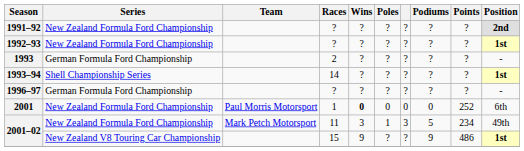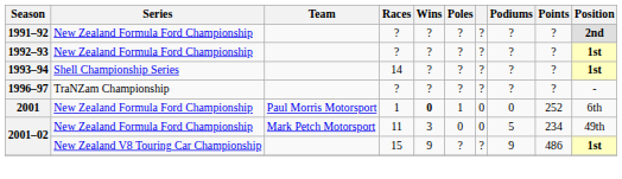 <table class="wikitable" style="font-size: 87%; text-align:center">
 <tr>
 <th>Season</th>
 <th>Series</th>
 <th>Team</th>
 <th>Races</th>
 <th>Wins</th>
 <th>Poles</th>
 <th></th>
 <th>Podiums</th>
 <th>Points</th>
 <th>Position</th>
 </tr>
 <tr>
 <th>1991–92</th>
 <td align="left"><a href='#'>New Zealand Formula Ford Championship</a></td>
 <td align="left"></td>
 <td>?</td>
 <td>?</td>
 <td>?</td>
 <td>?</td>
 <td>?</td>
 <td>?</td>
 <td style="background:#dfdfdf;"><strong>2nd</strong></td>
 </tr>
 <tr>
 <th>1992–93</th>
 <td align="left"><a href='#'>New Zealand Formula Ford Championship</a></td>
 <td align="left"></td>
 <td>?</td>
 <td>?</td>
 <td>?</td>
 <td>?</td>
 <td>?</td>
 <td>?</td>
 <td style="background:#ffffbf;"><strong>1st</strong></td>
 </tr>
 <tr>
-<th>1993</th>
-<td align="left">German Formula Ford Championship</td>
-<td align="left"></td>
-<td>2</td>
-<td>?</td>
-<td>?</td>
-<td>?</td>
-<td>?</td>
-<td>?</td>
-<td>-</td>
-</tr>
-<tr>
 <th>1993–94</th>
 <td align="left"><a href='#'>Shell Championship Series</a></td>
 <td align="left"></td>
 <td>14</td>
 <td>?</td>
 <td>?</td>
 <td>?</td>
 <td>?</td>
 <td>?</td>
 <td style="background:#ffffbf;"><strong>1st</strong></td>
 </tr>
 <tr>
 <th>1996–97</th>
-<td align="left">German Formula Ford Championship</td>
+<td align="left">TraNZam Championship</td>
 <td align="left"></td>
 <td>?</td>
 <td>?</td>
 <td>?</td>
 <td>?</td>
 <td>?</td>
 <td>?</td>
 <td>-</td>
 </tr>
 <tr>
 <th>2001</th>
 <td align="left"><a href='#'>New Zealand Formula Ford Championship</a></td>
 <td align="left"><a href='#'>Paul Morris Motorsport</a></td>
 <td>1</td>
 <td><strong>0</strong></td>
-<td>0</td>
+<td>1</td>
 <td>0</td>
 <td>0</td>
 <td>252</td>
 <td>6th</td>
 </tr>
 <tr>
 <th rowspan="2">2001–02</th>
 <td align="left"><a href='#'>New Zealand Formula Ford Championship</a></td>
 <td align="left"><a href='#'>Mark Petch Motorsport</a></td>
 <td>11</td>
 <td>3</td>
-<td>1</td>
-<td>3</td>
+<td>0</td>
+<td>0</td>
 <td>5</td>
 <td>234</td>
 <td>49th</td>
 </tr>
 <tr>
 <td align="left"><a href='#'>New Zealand V8 Touring Car Championship</a></td>
 <td align="left"></td>
 <td>15</td>
 <td>9</td>
 <td>?</td>
 <td>?</td>
 <td>9</td>
 <td>486</td>
 <td style="background:#ffffbf;"><strong>1st</strong></td>
 </tr>
 <tr>
 </tr>
 </table>
